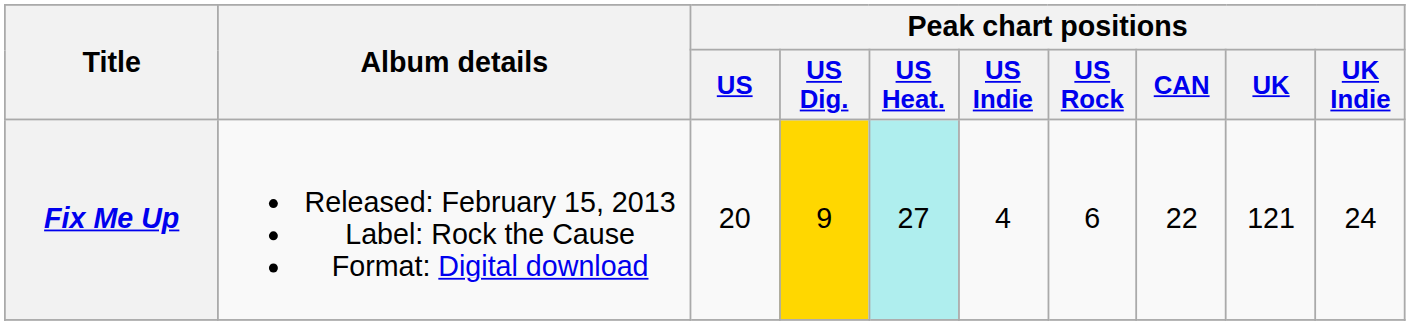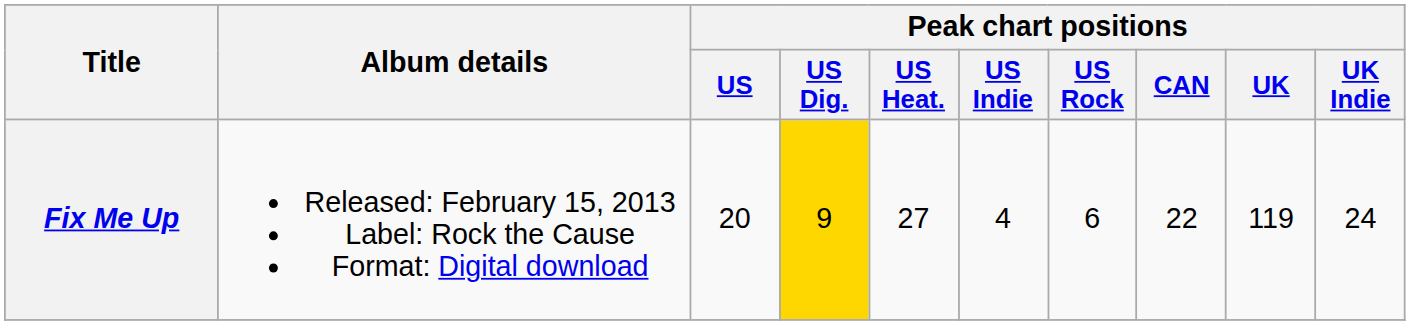 <table class="wikitable plainrowheaders" style="text-align:center;">
 <tr>
 <th scope="col" rowspan="2" style="width:7em;">Title</th>
 <th scope="col" rowspan="2" style="width:16em;">Album details</th>
 <th scope="col" colspan="8">Peak chart positions</th>
 </tr>
 <tr>
 <th scope="col" style="width:3em;font-size:90%;"><a href='#'>US</a><br></th>
 <th scope="col" style="width:3em;font-size:90%;"><a href='#'>US<br>Dig.</a><br></th>
 <th scope="col" style="width:3em;font-size:90%;"><a href='#'>US<br>Heat.</a><br></th>
 <th scope="col" style="width:3em;font-size:90%;"><a href='#'>US<br>Indie</a><br></th>
 <th scope="col" style="width:3em;font-size:90%;"><a href='#'>US<br>Rock</a><br></th>
 <th scope="col" style="width:3em;font-size:90%;"><a href='#'>CAN</a><br></th>
 <th scope="col" style="width:3em;font-size:90%;"><a href='#'>UK</a><br></th>
 <th scope="col" style="width:3em;font-size:90%;"><a href='#'>UK<br>Indie</a><br></th>
 </tr>
 <tr>
 <th scope="row"><em><a href='#'>Fix Me Up</a></em><br></th>
 <td><br><ul><li>Released: February 15, 2013</li><li>Label: Rock the Cause</li><li>Format: <a href='#'>Digital download</a></li></ul></td>
 <td>20</td>
 <td style="background: gold;">9</td>
-<td style="background: paleturquoise;">27</td>
+<td>27</td>
 <td>4</td>
 <td>6</td>
 <td>22</td>
-<td>121</td>
+<td>119</td>
 <td>24</td>
 </tr>
 </table>
